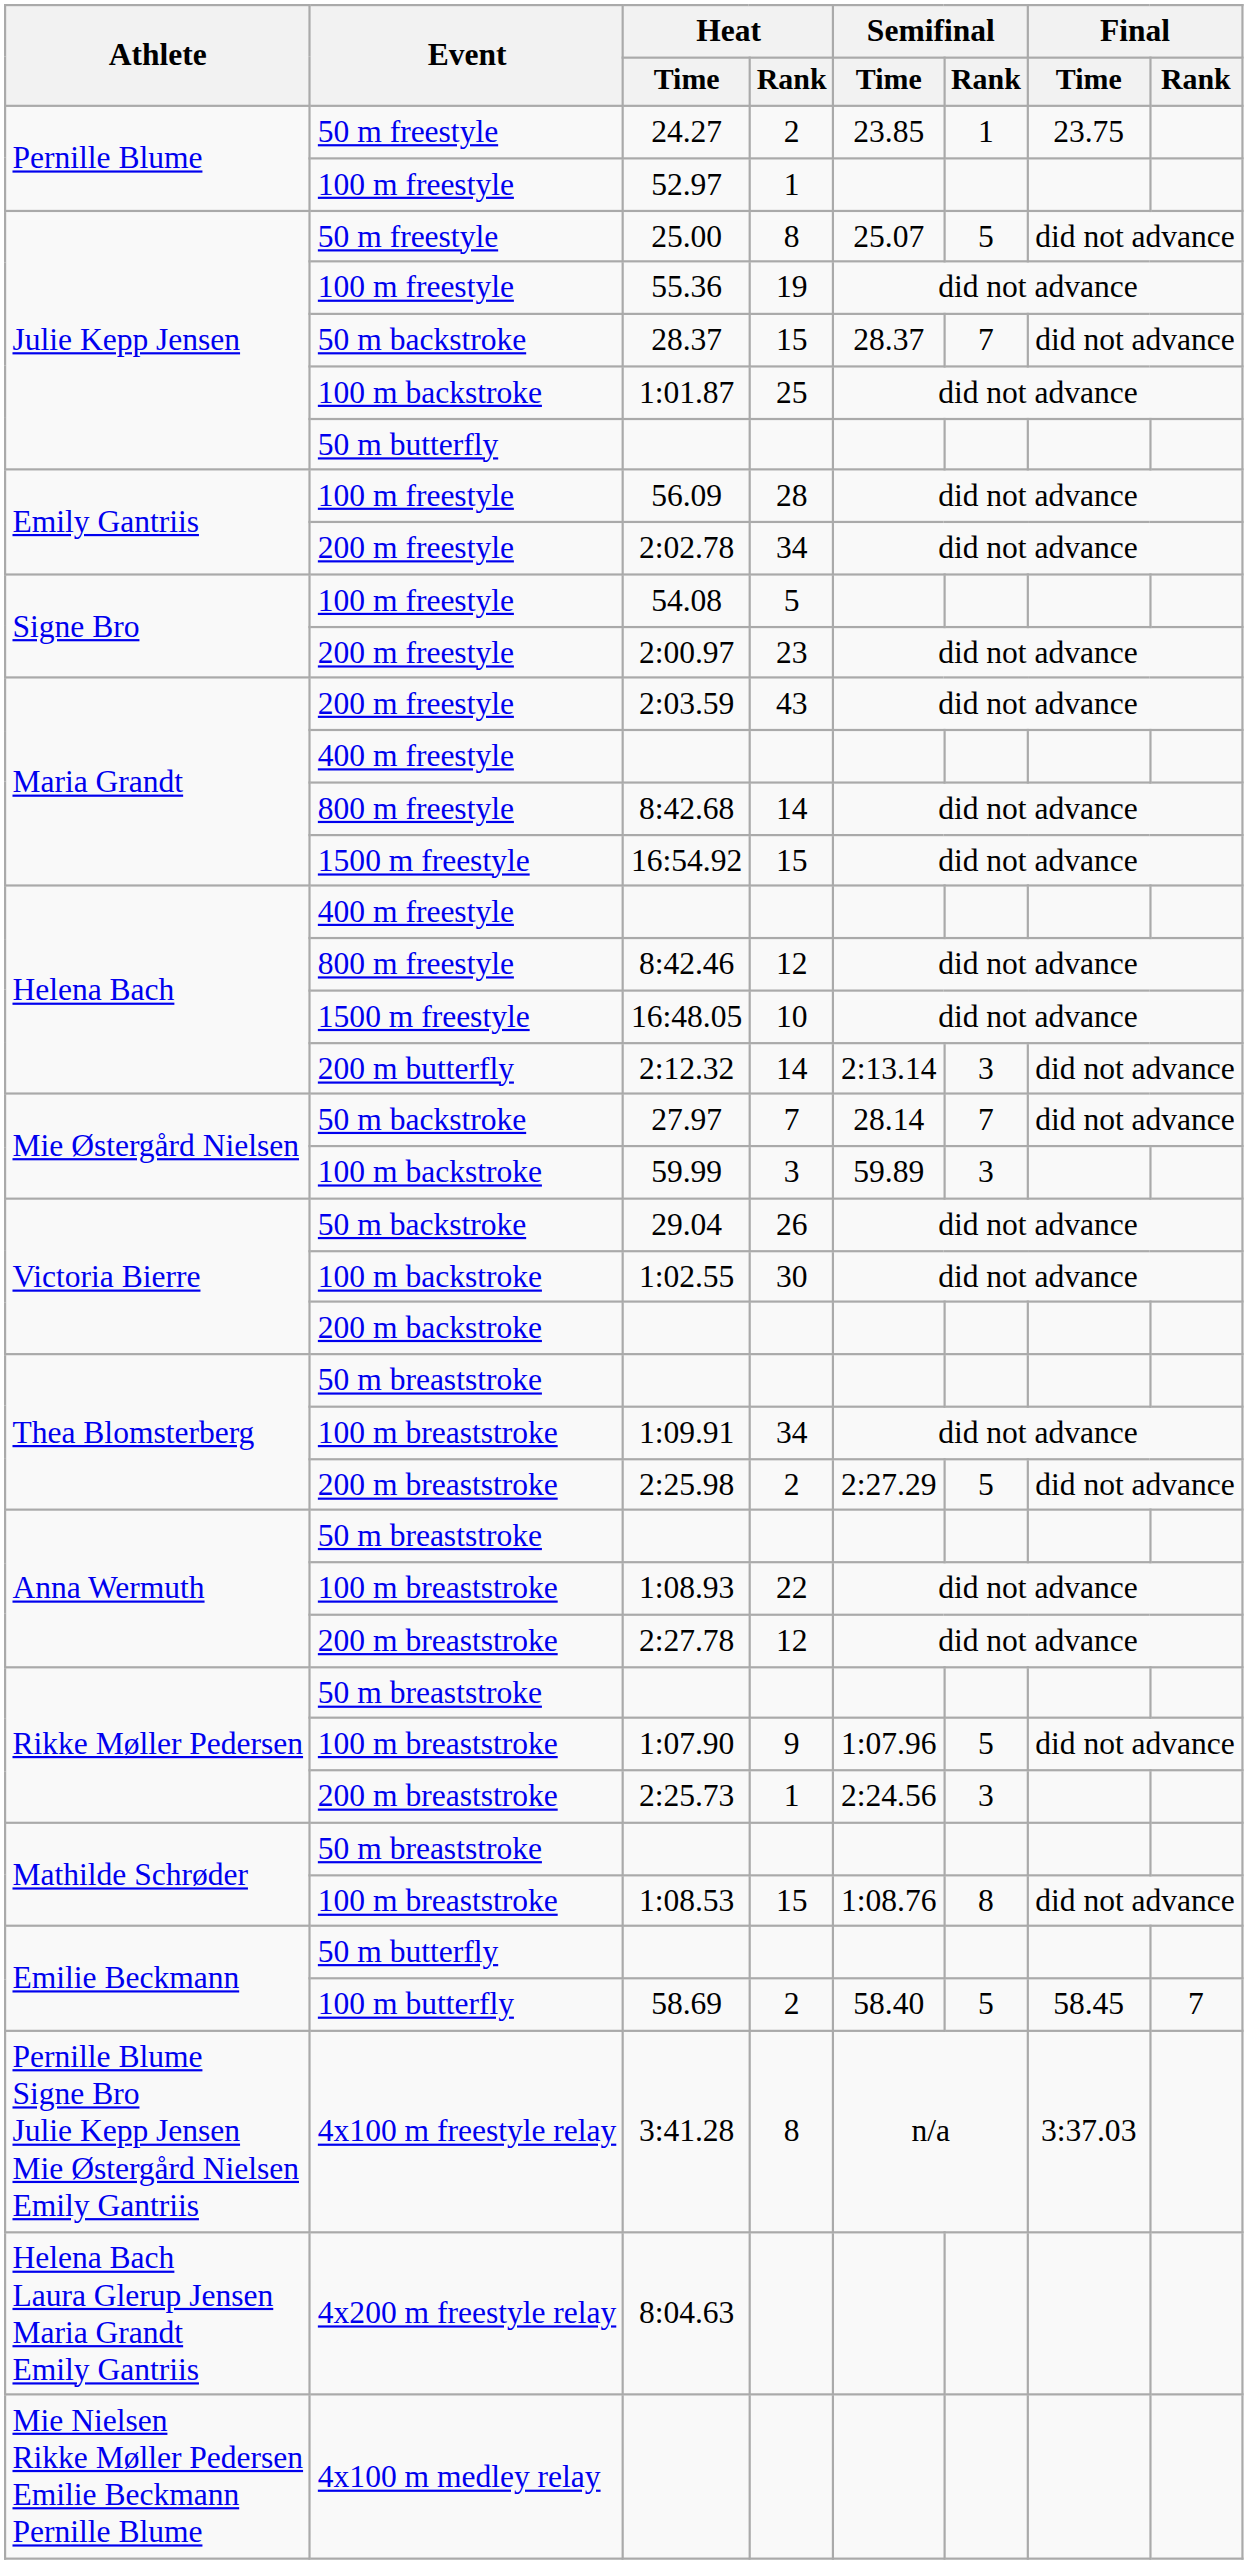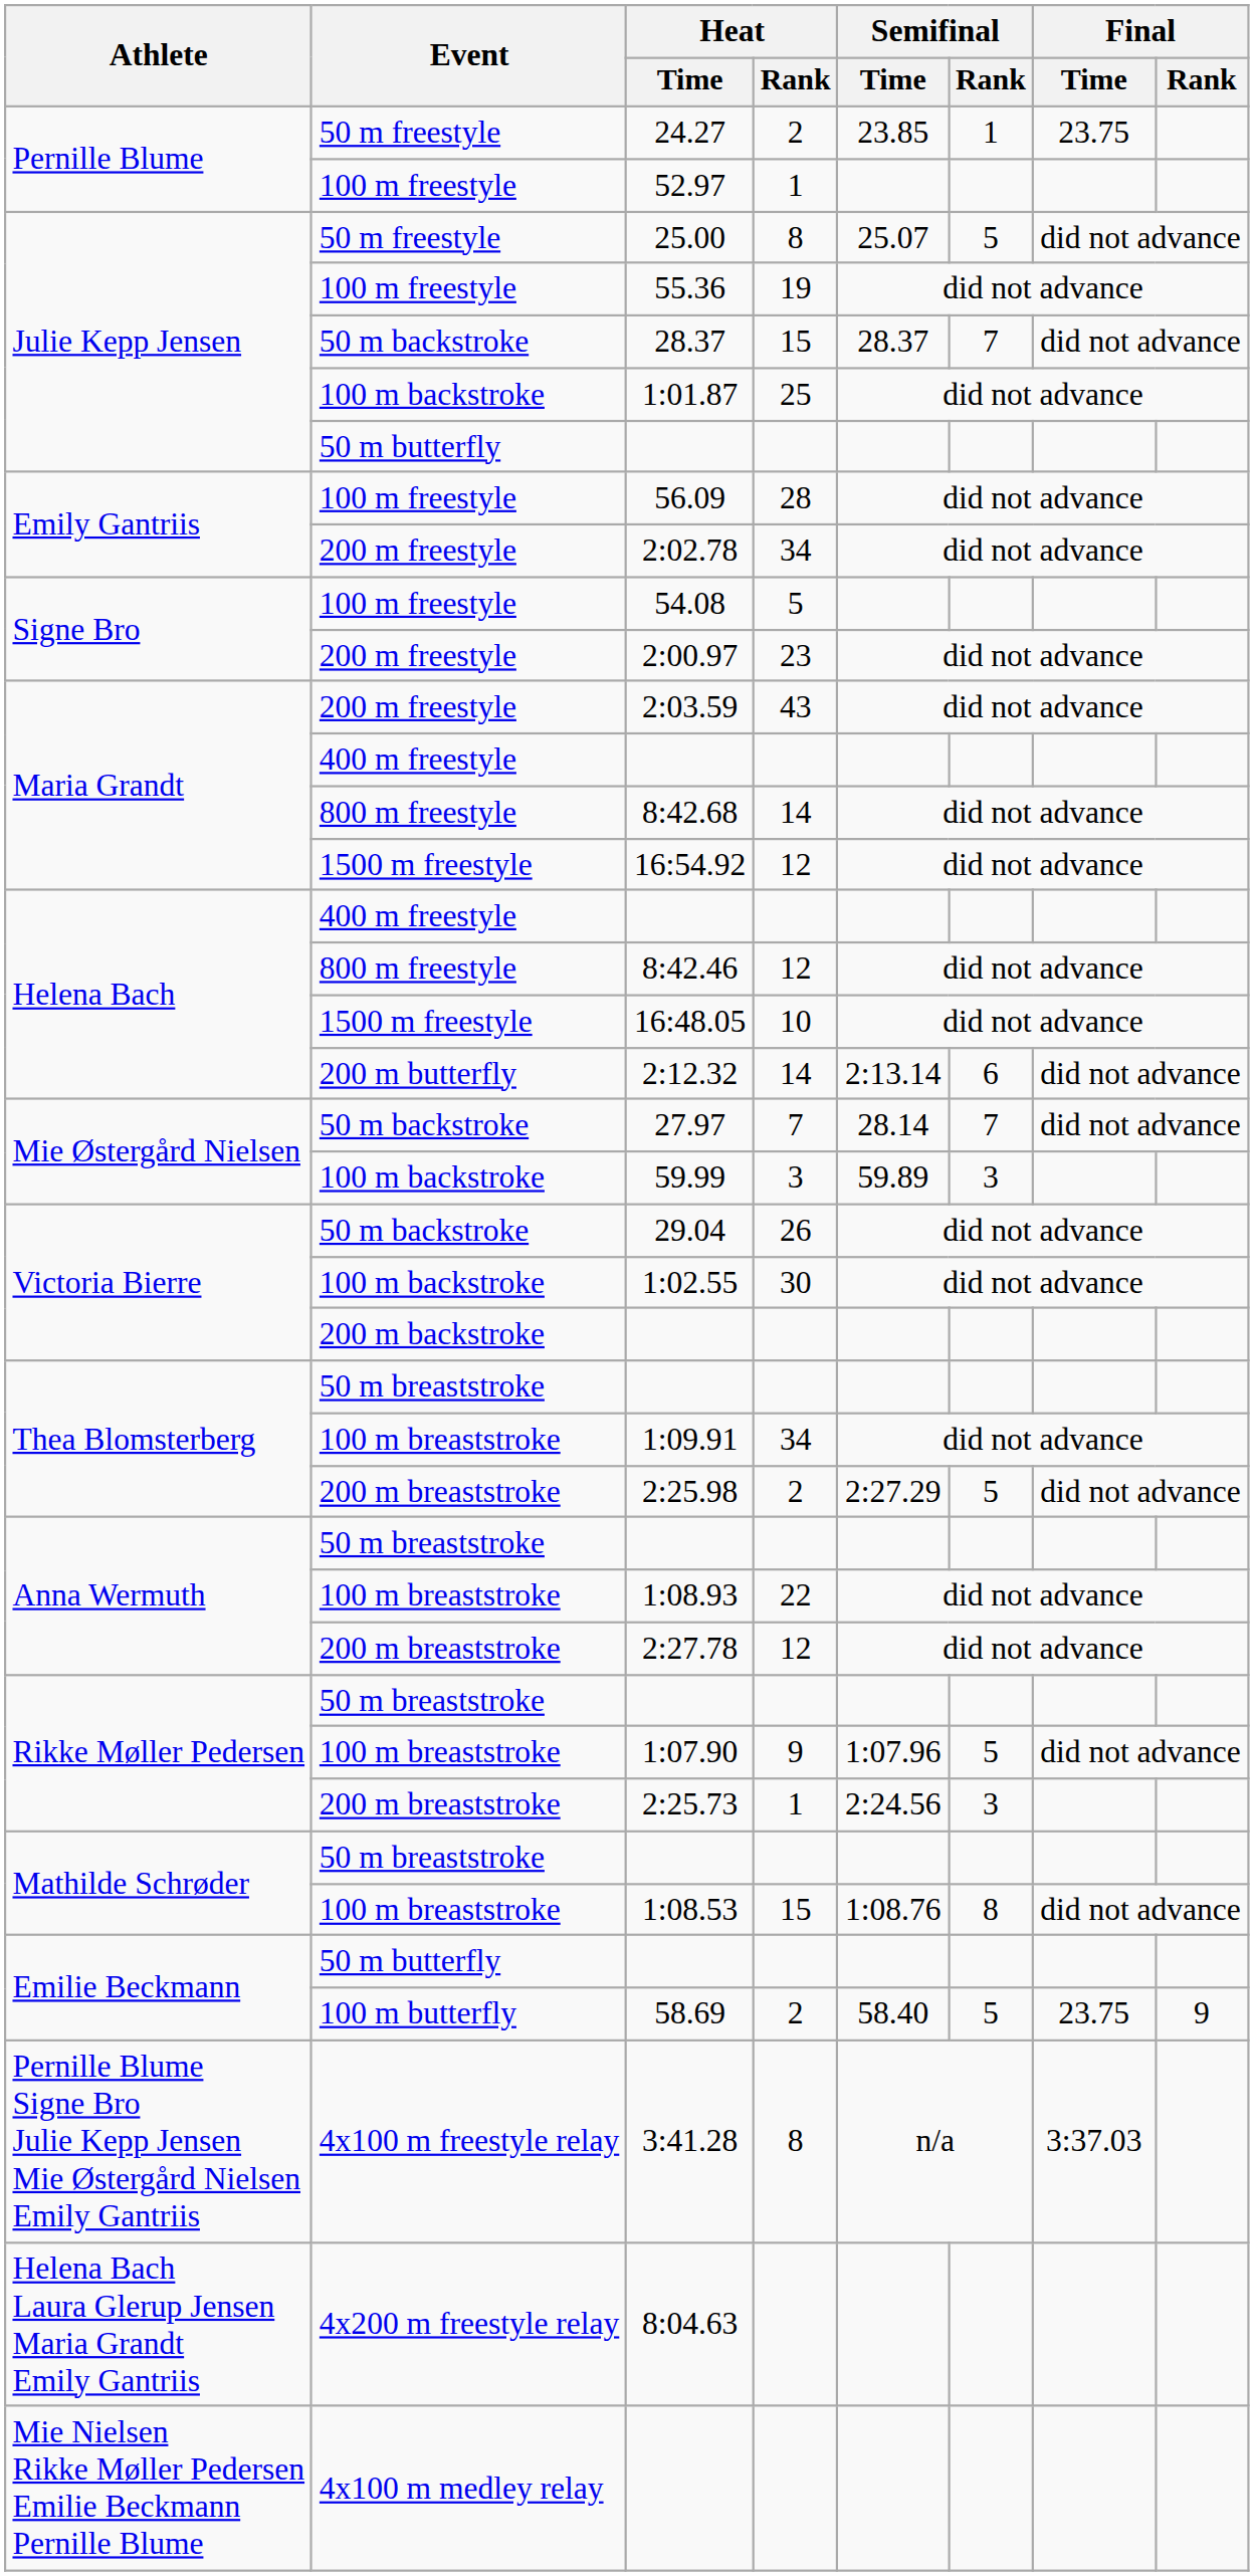 <table class=wikitable style="font-size:90%">
 <tr>
 <th rowspan="2">Athlete</th>
 <th rowspan="2">Event</th>
 <th colspan="2">Heat</th>
 <th colspan="2">Semifinal</th>
 <th colspan="2">Final</th>
 </tr>
 <tr style="font-size:95%">
 <th>Time</th>
 <th>Rank</th>
 <th>Time</th>
 <th>Rank</th>
 <th>Time</th>
 <th>Rank</th>
 </tr>
 <tr align=center>
 <td align=left rowspan=2><a href='#'>Pernille Blume</a></td>
 <td align=left><a href='#'>50 m freestyle</a></td>
 <td>24.27</td>
 <td>2</td>
 <td>23.85</td>
 <td>1</td>
 <td>23.75</td>
 <td></td>
 </tr>
 <tr align=center>
 <td align=left><a href='#'>100 m freestyle</a></td>
 <td>52.97</td>
 <td>1</td>
 <td></td>
 <td></td>
 <td></td>
 <td></td>
 </tr>
 <tr align=center>
 <td align=left rowspan=5><a href='#'>Julie Kepp Jensen</a></td>
 <td align=left><a href='#'>50 m freestyle</a></td>
 <td>25.00</td>
 <td>8</td>
 <td>25.07</td>
 <td>5</td>
 <td colspan=2>did not advance</td>
 </tr>
 <tr align=center>
 <td align=left><a href='#'>100 m freestyle</a></td>
 <td>55.36</td>
 <td>19</td>
 <td colspan=4>did not advance</td>
 </tr>
 <tr align=center>
 <td align=left><a href='#'>50 m backstroke</a></td>
 <td>28.37</td>
 <td>15</td>
 <td>28.37</td>
 <td>7</td>
 <td colspan=2>did not advance</td>
 </tr>
 <tr align=center>
 <td align=left><a href='#'>100 m backstroke</a></td>
 <td>1:01.87</td>
 <td>25</td>
 <td colspan=4>did not advance</td>
 </tr>
 <tr align=center>
 <td align=left><a href='#'>50 m butterfly</a></td>
 <td></td>
 <td></td>
 <td></td>
 <td></td>
 <td></td>
 <td></td>
 </tr>
 <tr align=center>
 <td align=left rowspan=2><a href='#'>Emily Gantriis</a></td>
 <td align=left><a href='#'>100 m freestyle</a></td>
 <td>56.09</td>
 <td>28</td>
 <td colspan=4>did not advance</td>
 </tr>
 <tr align=center>
 <td align=left><a href='#'>200 m freestyle</a></td>
 <td>2:02.78</td>
 <td>34</td>
 <td colspan=4>did not advance</td>
 </tr>
 <tr align=center>
 <td align=left rowspan=2><a href='#'>Signe Bro</a></td>
 <td align=left><a href='#'>100 m freestyle</a></td>
 <td>54.08</td>
 <td>5</td>
 <td></td>
 <td></td>
 <td></td>
 <td></td>
 </tr>
 <tr align=center>
 <td align=left><a href='#'>200 m freestyle</a></td>
 <td>2:00.97</td>
 <td>23</td>
 <td colspan=4>did not advance</td>
 </tr>
 <tr align=center>
 <td align=left rowspan=4><a href='#'>Maria Grandt</a></td>
 <td align=left><a href='#'>200 m freestyle</a></td>
 <td>2:03.59</td>
 <td>43</td>
 <td colspan=4>did not advance</td>
 </tr>
 <tr align=center>
 <td align=left><a href='#'>400 m freestyle</a></td>
 <td></td>
 <td></td>
 <td></td>
 <td></td>
 <td></td>
 <td></td>
 </tr>
 <tr align=center>
 <td align=left><a href='#'>800 m freestyle</a></td>
 <td>8:42.68</td>
 <td>14</td>
 <td colspan=4>did not advance</td>
 </tr>
 <tr align=center>
 <td align=left><a href='#'>1500 m freestyle</a></td>
 <td>16:54.92</td>
-<td>15</td>
+<td>12</td>
 <td colspan=4>did not advance</td>
 </tr>
 <tr align=center>
 <td align=left rowspan=4><a href='#'>Helena Bach</a></td>
 <td align=left><a href='#'>400 m freestyle</a></td>
 <td></td>
 <td></td>
 <td></td>
 <td></td>
 <td></td>
 <td></td>
 </tr>
 <tr align=center>
 <td align=left><a href='#'>800 m freestyle</a></td>
 <td>8:42.46</td>
 <td>12</td>
 <td colspan=4>did not advance</td>
 </tr>
 <tr align=center>
 <td align=left><a href='#'>1500 m freestyle</a></td>
 <td>16:48.05</td>
 <td>10</td>
 <td colspan=4>did not advance</td>
 </tr>
 <tr align=center>
 <td align=left><a href='#'>200 m butterfly</a></td>
 <td>2:12.32</td>
 <td>14</td>
 <td>2:13.14</td>
-<td>3</td>
+<td>6</td>
 <td colspan=2>did not advance</td>
 </tr>
 <tr align=center>
 <td align=left rowspan=2><a href='#'>Mie Østergård Nielsen</a></td>
 <td align=left><a href='#'>50 m backstroke</a></td>
 <td>27.97</td>
 <td>7</td>
 <td>28.14</td>
 <td>7</td>
 <td colspan=2>did not advance</td>
 </tr>
 <tr align=center>
 <td align=left><a href='#'>100 m backstroke</a></td>
 <td>59.99</td>
 <td>3</td>
 <td>59.89</td>
 <td>3</td>
 <td></td>
 <td></td>
 </tr>
 <tr align=center>
 <td align=left rowspan=3><a href='#'>Victoria Bierre</a></td>
 <td align=left><a href='#'>50 m backstroke</a></td>
 <td>29.04</td>
 <td>26</td>
 <td colspan=4>did not advance</td>
 </tr>
 <tr align=center>
 <td align=left><a href='#'>100 m backstroke</a></td>
 <td>1:02.55</td>
 <td>30</td>
 <td colspan=4>did not advance</td>
 </tr>
 <tr align=center>
 <td align=left><a href='#'>200 m backstroke</a></td>
 <td></td>
 <td></td>
 <td></td>
 <td></td>
 <td></td>
 <td></td>
 </tr>
 <tr align=center>
 <td align=left rowspan=3><a href='#'>Thea Blomsterberg</a></td>
 <td align=left><a href='#'>50 m breaststroke</a></td>
 <td></td>
 <td></td>
 <td></td>
 <td></td>
 <td></td>
 <td></td>
 </tr>
 <tr align=center>
 <td align=left><a href='#'>100 m breaststroke</a></td>
 <td>1:09.91</td>
 <td>34</td>
 <td colspan=4>did not advance</td>
 </tr>
 <tr align=center>
 <td align=left><a href='#'>200 m breaststroke</a></td>
 <td>2:25.98</td>
 <td>2</td>
 <td>2:27.29</td>
 <td>5</td>
 <td colspan=2>did not advance</td>
 </tr>
 <tr align=center>
 <td align=left rowspan=3><a href='#'>Anna Wermuth</a></td>
 <td align=left><a href='#'>50 m breaststroke</a></td>
 <td></td>
 <td></td>
 <td></td>
 <td></td>
 <td></td>
 <td></td>
 </tr>
 <tr align=center>
 <td align=left><a href='#'>100 m breaststroke</a></td>
 <td>1:08.93</td>
 <td>22</td>
 <td colspan=4>did not advance</td>
 </tr>
 <tr align=center>
 <td align=left><a href='#'>200 m breaststroke</a></td>
 <td>2:27.78</td>
 <td>12</td>
 <td colspan=4>did not advance</td>
 </tr>
 <tr align=center>
 <td align=left rowspan=3><a href='#'>Rikke Møller Pedersen</a></td>
 <td align=left><a href='#'>50 m breaststroke</a></td>
 <td></td>
 <td></td>
 <td></td>
 <td></td>
 <td></td>
 <td></td>
 </tr>
 <tr align=center>
 <td align=left><a href='#'>100 m breaststroke</a></td>
 <td>1:07.90</td>
 <td>9</td>
 <td>1:07.96</td>
 <td>5</td>
 <td colspan=2>did not advance</td>
 </tr>
 <tr align=center>
 <td align=left><a href='#'>200 m breaststroke</a></td>
 <td>2:25.73</td>
 <td>1</td>
 <td>2:24.56</td>
 <td>3</td>
 <td></td>
 <td></td>
 </tr>
 <tr align=center>
 <td align=left rowspan=2><a href='#'>Mathilde Schrøder</a></td>
 <td align=left><a href='#'>50 m breaststroke</a></td>
 <td></td>
 <td></td>
 <td></td>
 <td></td>
 <td></td>
 <td></td>
 </tr>
 <tr align=center>
 <td align=left><a href='#'>100 m breaststroke</a></td>
 <td>1:08.53</td>
 <td>15</td>
 <td>1:08.76</td>
 <td>8</td>
 <td colspan=2>did not advance</td>
 </tr>
 <tr align=center>
 <td align=left rowspan=2><a href='#'>Emilie Beckmann</a></td>
 <td align=left><a href='#'>50 m butterfly</a></td>
 <td></td>
 <td></td>
 <td></td>
 <td></td>
 <td></td>
 <td></td>
 </tr>
 <tr align=center>
 <td align=left><a href='#'>100 m butterfly</a></td>
 <td>58.69</td>
 <td>2</td>
 <td>58.40</td>
 <td>5</td>
-<td>58.45</td>
-<td>7</td>
+<td>23.75</td>
+<td>9</td>
 </tr>
 <tr align=center>
 <td align=left><a href='#'>Pernille Blume</a><br><a href='#'>Signe Bro</a><br><a href='#'>Julie Kepp Jensen</a><br><a href='#'>Mie Østergård Nielsen</a><br><a href='#'>Emily Gantriis</a></td>
 <td align=left><a href='#'>4x100 m freestyle relay</a></td>
 <td>3:41.28</td>
 <td>8</td>
 <td colspan=2>n/a</td>
 <td>3:37.03</td>
 <td></td>
 </tr>
 <tr align=center>
 <td align=left><a href='#'>Helena Bach</a><br><a href='#'>Laura Glerup Jensen</a><br><a href='#'>Maria Grandt</a><br><a href='#'>Emily Gantriis</a></td>
 <td align=left><a href='#'>4x200 m freestyle relay</a></td>
 <td>8:04.63</td>
 <td></td>
 <td></td>
 <td></td>
 <td></td>
 <td></td>
 </tr>
 <tr align=center>
 <td align=left><a href='#'>Mie Nielsen</a><br><a href='#'>Rikke Møller Pedersen</a><br><a href='#'>Emilie Beckmann</a><br><a href='#'>Pernille Blume</a></td>
 <td align=left><a href='#'>4x100 m medley relay</a></td>
 <td></td>
 <td></td>
 <td></td>
 <td></td>
 <td></td>
 <td></td>
 </tr>
 </table>
